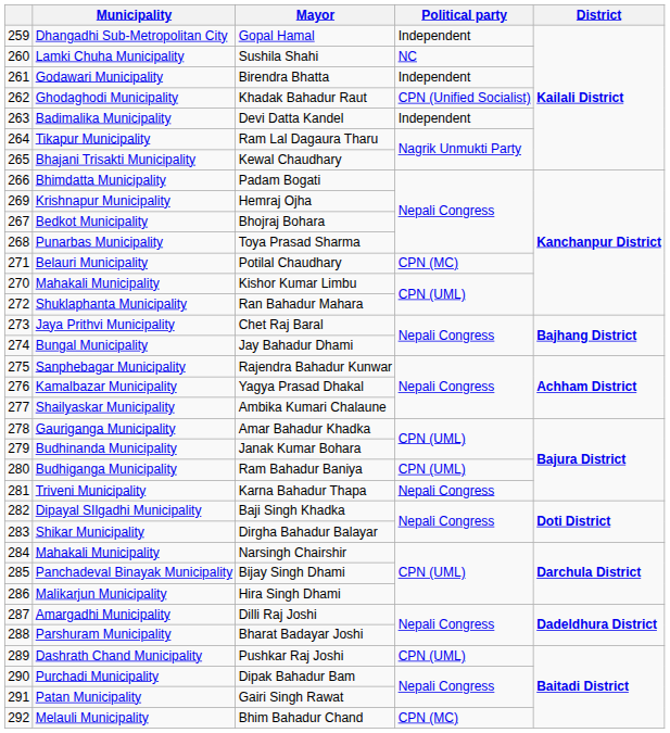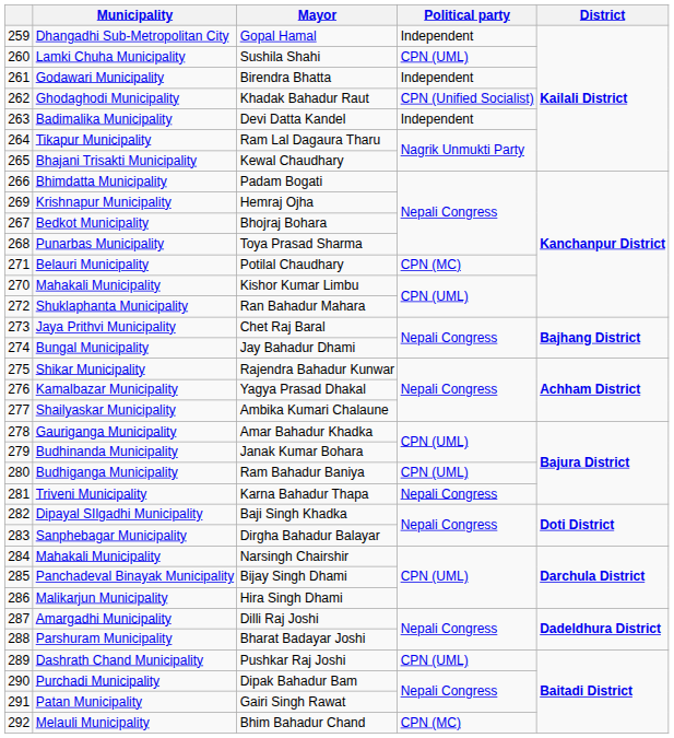 <table class="wikitable sortable">
 <tr>
 <th></th>
 <th><a href='#'>Municipality</a></th>
 <th><a href='#'>Mayor</a></th>
 <th><a href='#'>Political party</a></th>
 <th><a href='#'>District</a></th>
 </tr>
 <tr>
 <td>259</td>
 <td><a href='#'>Dhangadhi Sub-Metropolitan City</a></td>
 <td><a href='#'>Gopal Hamal</a></td>
 <td>Independent</td>
 <td rowspan="7"><strong><a href='#'>Kailali District</a></strong></td>
 </tr>
 <tr>
 <td>260</td>
 <td><a href='#'>Lamki Chuha Municipality</a></td>
 <td>Sushila Shahi</td>
-<td><a href='#'>NC</a></td>
+<td><a href='#'>CPN (UML)</a></td>
 </tr>
 <tr>
 <td>261</td>
 <td><a href='#'>Godawari Municipality</a></td>
 <td>Birendra Bhatta</td>
 <td>Independent</td>
 </tr>
 <tr>
 <td>262</td>
 <td><a href='#'>Ghodaghodi Municipality</a></td>
 <td>Khadak Bahadur Raut</td>
 <td><a href='#'>CPN (Unified Socialist)</a></td>
 </tr>
 <tr>
 <td>263</td>
 <td><a href='#'>Badimalika Municipality</a></td>
 <td>Devi Datta Kandel</td>
 <td>Independent</td>
 </tr>
 <tr>
 <td>264</td>
 <td><a href='#'>Tikapur Municipality</a></td>
 <td>Ram Lal Dagaura Tharu</td>
 <td rowspan="2"><a href='#'>Nagrik Unmukti Party</a></td>
 </tr>
 <tr>
 <td>265</td>
 <td><a href='#'>Bhajani Trisakti Municipality</a></td>
 <td>Kewal Chaudhary</td>
 </tr>
 <tr>
 <td>266</td>
 <td><a href='#'>Bhimdatta Municipality</a></td>
 <td>Padam Bogati</td>
 <td rowspan="4"><a href='#'>Nepali Congress</a></td>
 <td rowspan="7"><strong><a href='#'>Kanchanpur District</a></strong></td>
 </tr>
 <tr>
 <td>269</td>
 <td><a href='#'>Krishnapur Municipality</a></td>
 <td>Hemraj Ojha</td>
 </tr>
 <tr>
 <td>267</td>
 <td><a href='#'>Bedkot Municipality</a></td>
 <td>Bhojraj Bohara</td>
 </tr>
 <tr>
 <td>268</td>
 <td><a href='#'>Punarbas Municipality</a></td>
 <td>Toya Prasad Sharma</td>
 </tr>
 <tr>
 <td>271</td>
 <td><a href='#'>Belauri Municipality</a></td>
 <td>Potilal Chaudhary</td>
 <td><a href='#'>CPN (MC)</a></td>
 </tr>
 <tr>
 <td>270</td>
 <td><a href='#'>Mahakali Municipality</a></td>
 <td>Kishor Kumar Limbu</td>
 <td rowspan="2"><a href='#'>CPN (UML)</a></td>
 </tr>
 <tr>
 <td>272</td>
 <td><a href='#'>Shuklaphanta Municipality</a></td>
 <td>Ran Bahadur Mahara</td>
 </tr>
 <tr>
 <td>273</td>
 <td><a href='#'>Jaya Prithvi Municipality</a></td>
 <td>Chet Raj Baral</td>
 <td rowspan="2"><a href='#'>Nepali Congress</a></td>
 <td rowspan="2"><strong><a href='#'>Bajhang District</a></strong></td>
 </tr>
 <tr>
 <td>274</td>
 <td><a href='#'>Bungal Municipality</a></td>
 <td>Jay Bahadur Dhami</td>
 </tr>
 <tr>
 <td>275</td>
-<td><a href='#'>Sanphebagar Municipality</a></td>
+<td><a href='#'>Shikar Municipality</a></td>
 <td>Rajendra Bahadur Kunwar</td>
 <td rowspan="3"><a href='#'>Nepali Congress</a></td>
 <td rowspan="3"><strong><a href='#'>Achham District</a></strong></td>
 </tr>
 <tr>
 <td>276</td>
 <td><a href='#'>Kamalbazar Municipality</a></td>
 <td>Yagya Prasad Dhakal</td>
 </tr>
 <tr>
 <td>277</td>
 <td><a href='#'>Shailyaskar Municipality</a></td>
 <td>Ambika Kumari Chalaune</td>
 </tr>
 <tr>
 <td>278</td>
 <td><a href='#'>Gauriganga Municipality</a></td>
 <td>Amar Bahadur Khadka</td>
 <td rowspan="2"><a href='#'>CPN (UML)</a></td>
 <td rowspan="4"><strong><a href='#'>Bajura District</a></strong></td>
 </tr>
 <tr>
 <td>279</td>
 <td><a href='#'>Budhinanda Municipality</a></td>
 <td>Janak Kumar Bohara</td>
 </tr>
 <tr>
 <td>280</td>
 <td><a href='#'>Budhiganga Municipality</a></td>
 <td>Ram Bahadur Baniya</td>
 <td><a href='#'>CPN (UML)</a></td>
 </tr>
 <tr>
 <td>281</td>
 <td><a href='#'>Triveni Municipality</a></td>
 <td>Karna Bahadur Thapa</td>
 <td><a href='#'>Nepali Congress</a></td>
 </tr>
 <tr>
 <td>282</td>
 <td><a href='#'>Dipayal SIlgadhi Municipality</a></td>
 <td>Baji Singh Khadka</td>
 <td rowspan="2"><a href='#'>Nepali Congress</a></td>
 <td rowspan="2"><strong><a href='#'>Doti District</a></strong></td>
 </tr>
 <tr>
 <td>283</td>
-<td><a href='#'>Shikar Municipality</a></td>
+<td><a href='#'>Sanphebagar Municipality</a></td>
 <td>Dirgha Bahadur Balayar</td>
 </tr>
 <tr>
 <td>284</td>
 <td><a href='#'>Mahakali Municipality</a></td>
 <td>Narsingh Chairshir</td>
 <td rowspan="3"><a href='#'>CPN (UML)</a></td>
 <td rowspan="3"><strong><a href='#'>Darchula District</a></strong></td>
 </tr>
 <tr>
 <td>285</td>
 <td><a href='#'>Panchadeval Binayak Municipality</a></td>
 <td>Bijay Singh Dhami</td>
 </tr>
 <tr>
 <td>286</td>
 <td><a href='#'>Malikarjun Municipality</a></td>
 <td>Hira Singh Dhami</td>
 </tr>
 <tr>
 <td>287</td>
 <td><a href='#'>Amargadhi Municipality</a></td>
 <td>Dilli Raj Joshi</td>
 <td rowspan="2"><a href='#'>Nepali Congress</a></td>
 <td rowspan="2"><strong><a href='#'>Dadeldhura District</a></strong></td>
 </tr>
 <tr>
 <td>288</td>
 <td><a href='#'>Parshuram Municipality</a></td>
 <td>Bharat Badayar Joshi</td>
 </tr>
 <tr>
 <td>289</td>
 <td><a href='#'>Dashrath Chand Municipality</a></td>
 <td>Pushkar Raj Joshi</td>
 <td><a href='#'>CPN (UML)</a></td>
 <td rowspan="4"><strong><a href='#'>Baitadi District</a></strong></td>
 </tr>
 <tr>
 <td>290</td>
 <td><a href='#'>Purchadi Municipality</a></td>
 <td>Dipak Bahadur Bam</td>
 <td rowspan="2"><a href='#'>Nepali Congress</a></td>
 </tr>
 <tr>
 <td>291</td>
 <td><a href='#'>Patan Municipality</a></td>
 <td>Gairi Singh Rawat</td>
 </tr>
 <tr>
 <td>292</td>
 <td><a href='#'>Melauli Municipality</a></td>
 <td>Bhim Bahadur Chand</td>
 <td><a href='#'>CPN (MC)</a></td>
 </tr>
 </table>
